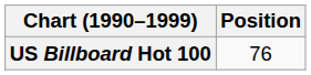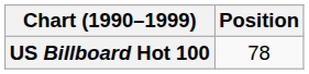 <table class="wikitable plainrowheaders" style="text-align:center">
 <tr>
 <th scope="col">Chart (1990–1999)</th>
 <th scope="col">Position</th>
 </tr>
 <tr>
 <th scope="row">US <em>Billboard</em> Hot 100</th>
-<td>76</td>
+<td>78</td>
 </tr>
 </table>
